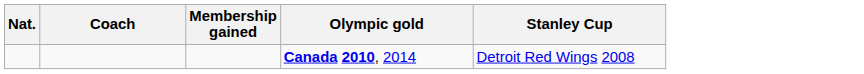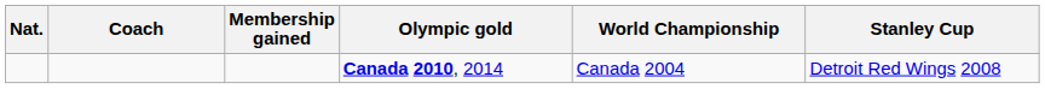 <table class="wikitable">
 <tr>
 <th>Nat.</th>
 <th width=150>Coach</th>
 <th>Membership<br>gained</th>
 <th width=200>Olympic gold</th>
+<th width=200>World Championship</th>
 <th width=200>Stanley Cup</th>
 </tr>
 <tr>
 <td></td>
 <td></td>
 <td></td>
 <td><strong><a href='#'>Canada</a> <a href='#'>2010</a></strong>, <a href='#'>2014</a></td>
+<td><a href='#'>Canada</a> <a href='#'>2004</a></td>
 <td><a href='#'>Detroit Red Wings</a> <a href='#'>2008</a></td>
 </tr>
 </table>
